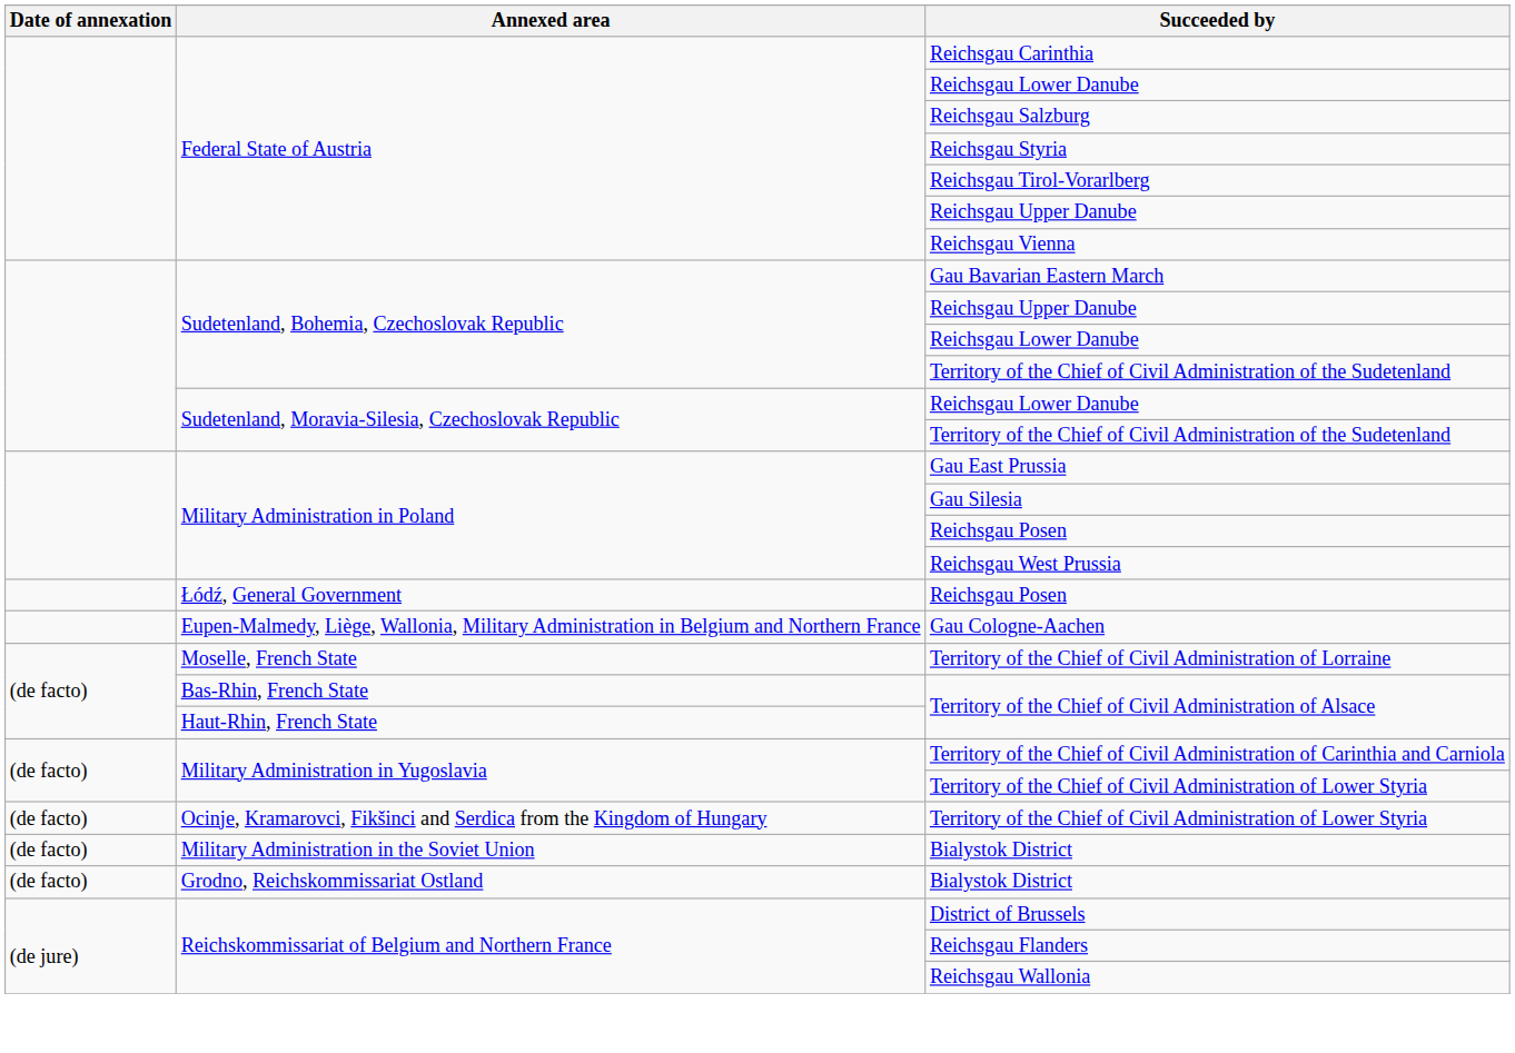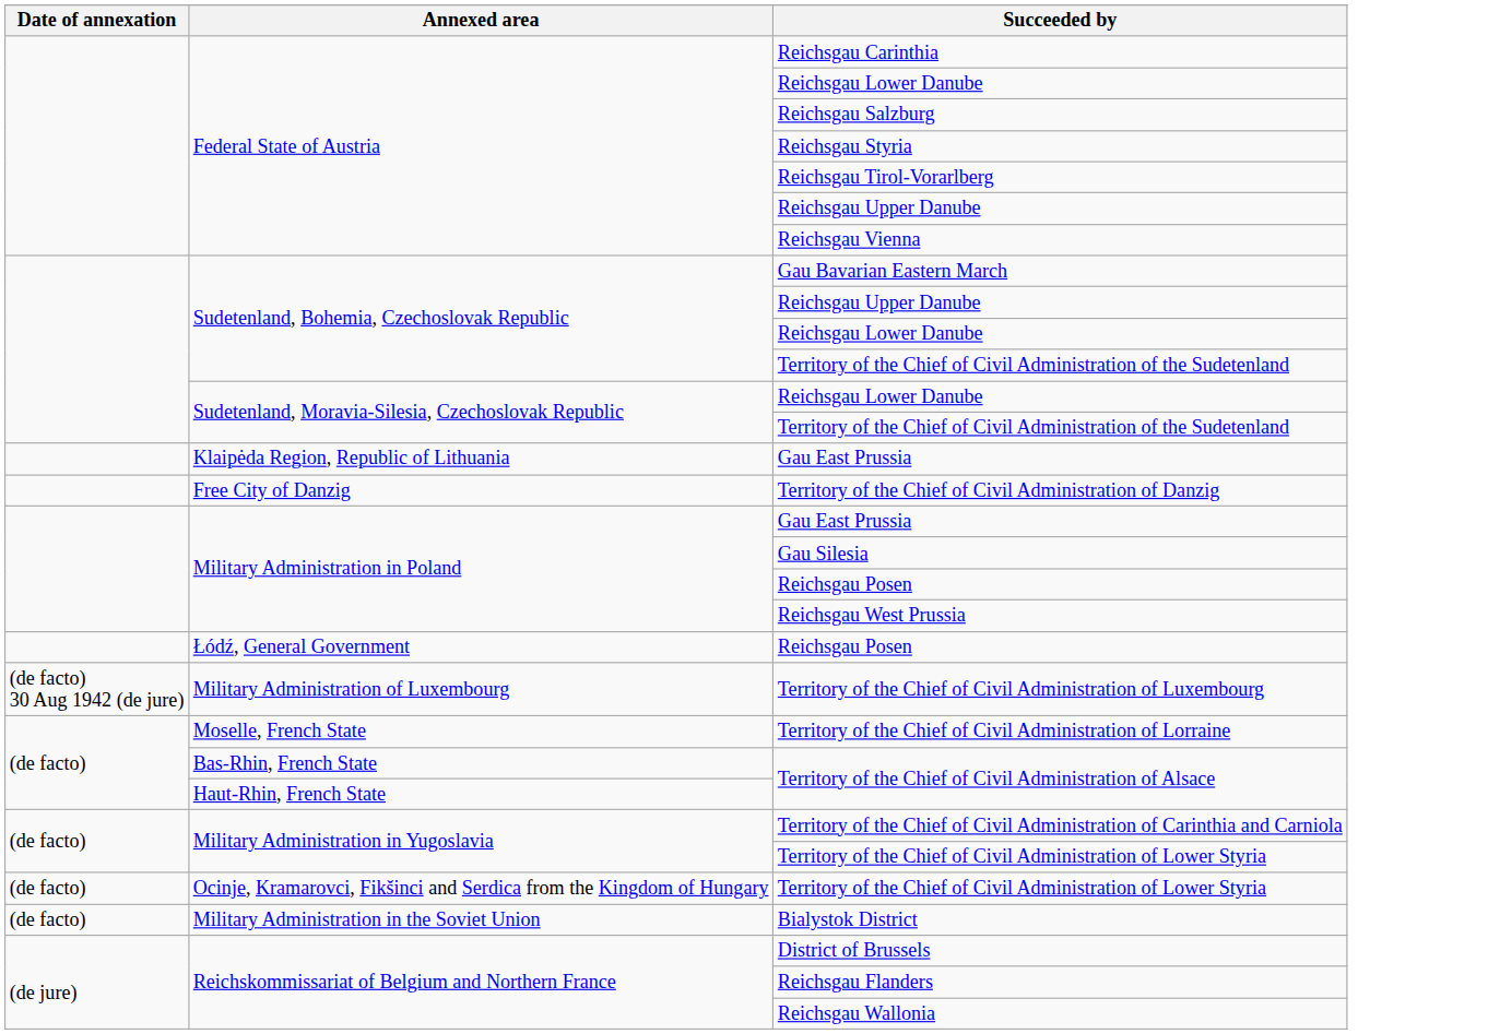 <table class="wikitable">
 <tr>
 </tr>
 <tr>
 <th>Date of annexation</th>
 <th>Annexed area</th>
 <th>Succeeded by</th>
 </tr>
 <tr>
 <td rowspan=7></td>
 <td rowspan="7"> <a href='#'>Federal State of Austria</a></td>
 <td> <a href='#'>Reichsgau Carinthia</a></td>
 </tr>
 <tr>
 <td> <a href='#'>Reichsgau Lower Danube</a></td>
 </tr>
 <tr>
 <td> <a href='#'>Reichsgau Salzburg</a></td>
 </tr>
 <tr>
 <td> <a href='#'>Reichsgau Styria</a></td>
 </tr>
 <tr>
 <td> <a href='#'>Reichsgau Tirol-Vorarlberg</a></td>
 </tr>
 <tr>
 <td> <a href='#'>Reichsgau Upper Danube</a></td>
 </tr>
 <tr>
 <td> <a href='#'>Reichsgau Vienna</a></td>
 </tr>
 <tr>
 <td rowspan=6></td>
 <td rowspan=4> <a href='#'>Sudetenland</a>, <a href='#'>Bohemia</a>, <a href='#'>Czechoslovak Republic</a></td>
 <td> <a href='#'>Gau Bavarian Eastern March</a></td>
 </tr>
 <tr>
 <td> <a href='#'>Reichsgau Upper Danube</a></td>
 </tr>
 <tr>
 <td> <a href='#'>Reichsgau Lower Danube</a></td>
 </tr>
 <tr>
 <td> <a href='#'>Territory of the Chief of Civil Administration of the Sudetenland</a></td>
 </tr>
 <tr>
 <td rowspan=2> <a href='#'>Sudetenland</a>, <a href='#'>Moravia-Silesia</a>, <a href='#'>Czechoslovak Republic</a></td>
 <td> <a href='#'>Reichsgau Lower Danube</a></td>
 </tr>
 <tr>
 <td> <a href='#'>Territory of the Chief of Civil Administration of the Sudetenland</a></td>
 </tr>
 <tr>
+<td></td>
+<td> <a href='#'>Klaipėda Region</a>, <a href='#'>Republic of Lithuania</a></td>
+<td> <a href='#'>Gau East Prussia</a></td>
+</tr>
+<tr>
+<td></td>
+<td> <a href='#'>Free City of Danzig</a></td>
+<td> <a href='#'>Territory of the Chief of Civil Administration of Danzig</a></td>
+</tr>
+<tr>
 <td rowspan=4></td>
 <td rowspan=4> <a href='#'>Military Administration in Poland</a></td>
 <td> <a href='#'>Gau East Prussia</a></td>
 </tr>
 <tr>
 <td> <a href='#'>Gau Silesia</a></td>
 </tr>
 <tr>
 <td> <a href='#'>Reichsgau Posen</a></td>
 </tr>
 <tr>
 <td> <a href='#'>Reichsgau West Prussia</a></td>
 </tr>
 <tr>
 <td></td>
 <td> <a href='#'>Łódź</a>, <a href='#'>General Government</a></td>
 <td> <a href='#'>Reichsgau Posen</a></td>
 </tr>
 <tr>
-<td></td>
-<td> <a href='#'>Eupen-Malmedy</a>, <a href='#'>Liège</a>, <a href='#'>Wallonia</a>, <a href='#'>Military Administration in Belgium and Northern France</a></td>
-<td> <a href='#'>Gau Cologne-Aachen</a></td>
+<td> (de facto)<br>30 Aug 1942 (de jure)</td>
+<td> <a href='#'>Military Administration of Luxembourg</a></td>
+<td> <a href='#'>Territory of the Chief of Civil Administration of Luxembourg</a></td>
 </tr>
 <tr>
 <td rowspan=3> (de facto)</td>
 <td> <a href='#'>Moselle</a>, <a href='#'>French State</a></td>
 <td> <a href='#'>Territory of the Chief of Civil Administration of Lorraine</a></td>
 </tr>
 <tr>
 <td> <a href='#'>Bas-Rhin</a>, <a href='#'>French State</a></td>
 <td rowspan="2"> <a href='#'>Territory of the Chief of Civil Administration of Alsace</a></td>
 </tr>
 <tr>
 <td> <a href='#'>Haut-Rhin</a>, <a href='#'>French State</a></td>
 </tr>
 <tr>
 <td rowspan="2"> (de facto)</td>
 <td rowspan="2"> <a href='#'>Military Administration in Yugoslavia</a></td>
 <td> <a href='#'>Territory of the Chief of Civil Administration of Carinthia and Carniola</a></td>
 </tr>
 <tr>
 <td> <a href='#'>Territory of the Chief of Civil Administration of Lower Styria</a></td>
 </tr>
 <tr>
 <td> (de facto)</td>
 <td> <a href='#'>Ocinje</a>, <a href='#'>Kramarovci</a>, <a href='#'>Fikšinci</a> and <a href='#'>Serdica</a> from the <a href='#'>Kingdom of Hungary</a></td>
 <td> <a href='#'>Territory of the Chief of Civil Administration of Lower Styria</a></td>
 </tr>
 <tr>
 <td> (de facto)</td>
 <td> <a href='#'>Military Administration in the Soviet Union</a></td>
 <td> <a href='#'>Bialystok District</a></td>
 </tr>
 <tr>
-<td> (de facto)</td>
-<td> <a href='#'>Grodno</a>, <a href='#'>Reichskommissariat Ostland</a></td>
-<td> <a href='#'>Bialystok District</a></td>
-</tr>
-<tr>
 <td rowspan=3><br> (de jure)</td>
 <td rowspan=3> <a href='#'>Reichskommissariat of Belgium and Northern France</a></td>
 <td> <a href='#'>District of Brussels</a></td>
 </tr>
 <tr>
 <td> <a href='#'>Reichsgau Flanders</a></td>
 </tr>
 <tr>
 <td> <a href='#'>Reichsgau Wallonia</a></td>
 </tr>
 </table>
